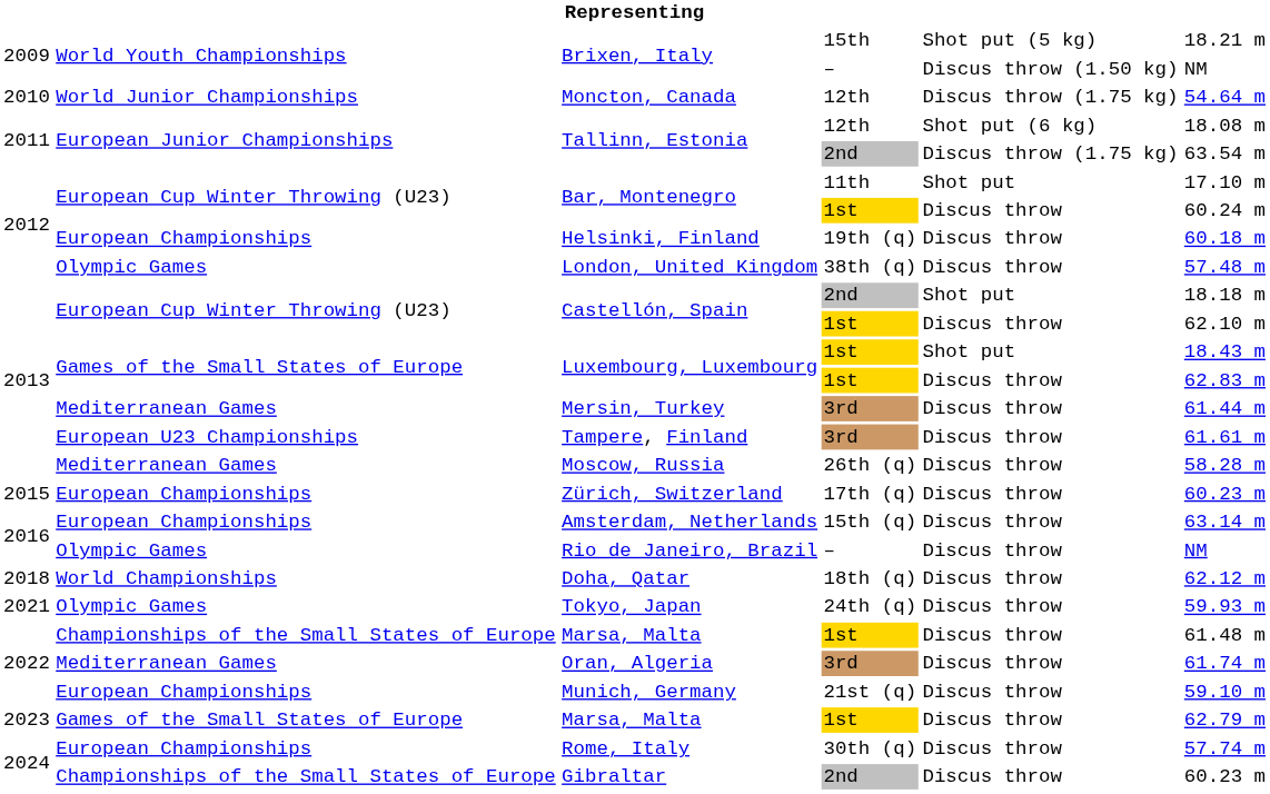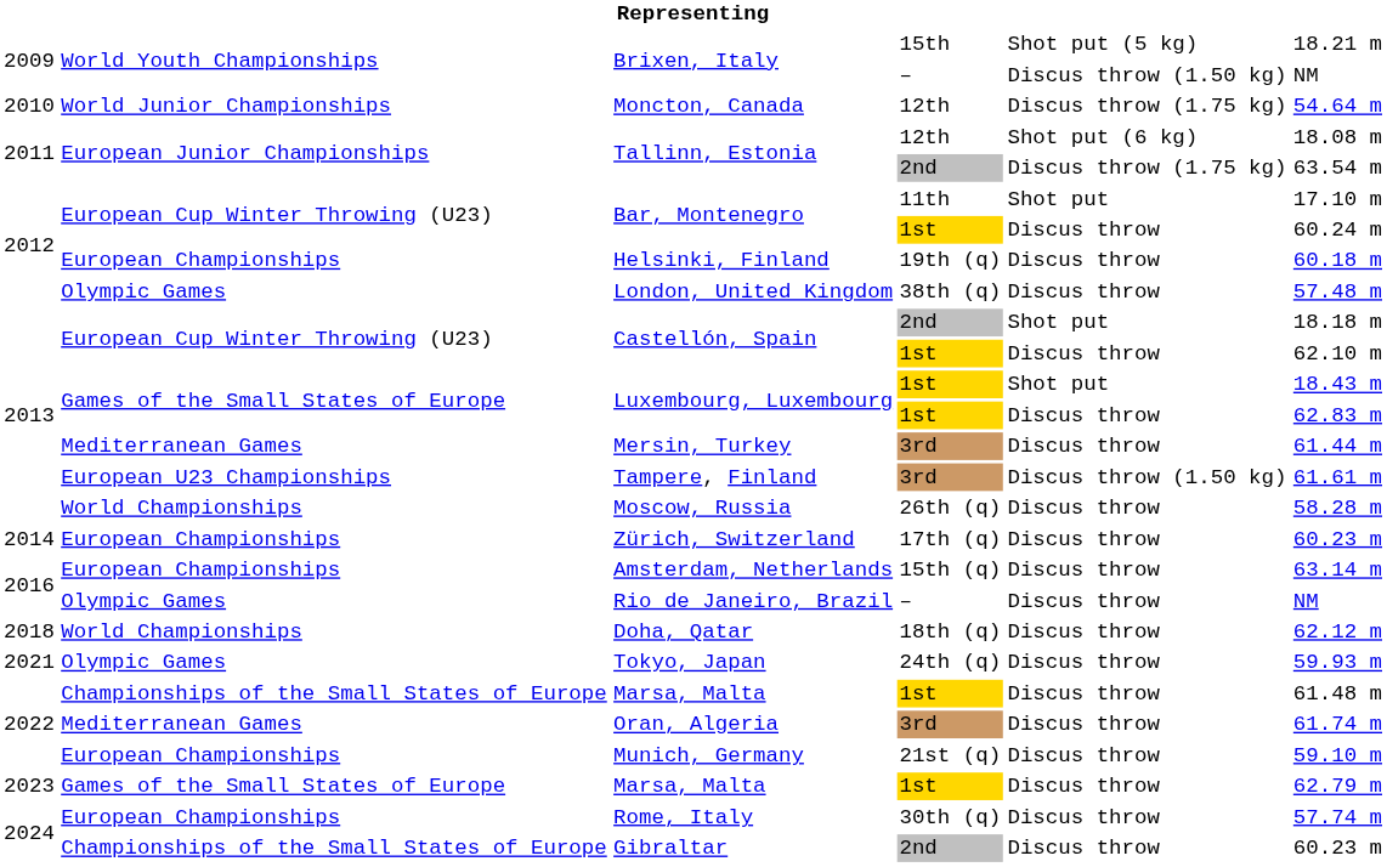 <table>
 <tr>
 <th colspan="6">Representing </th>
 </tr>
 <tr>
 <td rowspan=2>2009</td>
 <td rowspan=2><a href='#'>World Youth Championships</a></td>
 <td rowspan=2><a href='#'>Brixen, Italy</a></td>
 <td>15th</td>
 <td>Shot put (5 kg)</td>
 <td>18.21 m</td>
 </tr>
 <tr>
 <td>–</td>
 <td>Discus throw (1.50 kg)</td>
 <td>NM</td>
 </tr>
 <tr>
 <td>2010</td>
 <td><a href='#'>World Junior Championships</a></td>
 <td><a href='#'>Moncton, Canada</a></td>
 <td>12th</td>
 <td>Discus throw (1.75 kg)</td>
 <td><a href='#'>54.64 m</a></td>
 </tr>
 <tr>
 <td rowspan=2>2011</td>
 <td rowspan=2><a href='#'>European Junior Championships</a></td>
 <td rowspan=2><a href='#'>Tallinn, Estonia</a></td>
 <td>12th</td>
 <td>Shot put (6 kg)</td>
 <td>18.08 m</td>
 </tr>
 <tr>
 <td bgcolor=silver>2nd</td>
 <td>Discus throw (1.75 kg)</td>
 <td>63.54 m</td>
 </tr>
 <tr>
 <td rowspan=4>2012</td>
 <td rowspan=2><a href='#'>European Cup Winter Throwing</a> (U23)</td>
 <td rowspan=2><a href='#'>Bar, Montenegro</a></td>
 <td>11th</td>
 <td>Shot put</td>
 <td>17.10 m</td>
 </tr>
 <tr>
 <td bgcolor=gold>1st</td>
 <td>Discus throw</td>
 <td>60.24 m</td>
 </tr>
 <tr>
 <td><a href='#'>European Championships</a></td>
 <td><a href='#'>Helsinki, Finland</a></td>
 <td>19th (q)</td>
 <td>Discus throw</td>
 <td><a href='#'>60.18 m</a></td>
 </tr>
 <tr>
 <td><a href='#'>Olympic Games</a></td>
 <td><a href='#'>London, United Kingdom</a></td>
 <td>38th (q)</td>
 <td>Discus throw</td>
 <td><a href='#'>57.48 m</a></td>
 </tr>
 <tr>
 <td rowspan=7>2013</td>
 <td rowspan=2><a href='#'>European Cup Winter Throwing</a> (U23)</td>
 <td rowspan=2><a href='#'>Castellón, Spain</a></td>
 <td bgcolor=silver>2nd</td>
 <td>Shot put</td>
 <td>18.18 m</td>
 </tr>
 <tr>
 <td bgcolor=gold>1st</td>
 <td>Discus throw</td>
 <td>62.10 m</td>
 </tr>
 <tr>
 <td rowspan=2><a href='#'>Games of the Small States of Europe</a></td>
 <td rowspan=2><a href='#'>Luxembourg, Luxembourg</a></td>
 <td bgcolor=gold>1st</td>
 <td>Shot put</td>
 <td><a href='#'>18.43 m</a></td>
 </tr>
 <tr>
 <td bgcolor=gold>1st</td>
 <td>Discus throw</td>
 <td><a href='#'>62.83 m</a></td>
 </tr>
 <tr>
 <td><a href='#'>Mediterranean Games</a></td>
 <td><a href='#'>Mersin, Turkey</a></td>
 <td bgcolor=cc9966>3rd</td>
 <td>Discus throw</td>
 <td><a href='#'>61.44 m</a></td>
 </tr>
 <tr>
 <td><a href='#'>European U23 Championships</a></td>
 <td><a href='#'>Tampere</a>, <a href='#'>Finland</a></td>
 <td bgcolor=cc9966>3rd</td>
-<td>Discus throw</td>
+<td>Discus throw (1.50 kg)</td>
 <td><a href='#'>61.61 m</a></td>
 </tr>
 <tr>
-<td><a href='#'>Mediterranean Games</a></td>
+<td><a href='#'>World Championships</a></td>
 <td><a href='#'>Moscow, Russia</a></td>
 <td>26th (q)</td>
 <td>Discus throw</td>
 <td><a href='#'>58.28 m</a></td>
 </tr>
 <tr>
-<td>2015</td>
+<td>2014</td>
 <td><a href='#'>European Championships</a></td>
 <td><a href='#'>Zürich, Switzerland</a></td>
 <td>17th (q)</td>
 <td>Discus throw</td>
 <td><a href='#'>60.23 m</a></td>
 </tr>
 <tr>
 <td rowspan=2>2016</td>
 <td><a href='#'>European Championships</a></td>
 <td><a href='#'>Amsterdam, Netherlands</a></td>
 <td>15th (q)</td>
 <td>Discus throw</td>
 <td><a href='#'>63.14 m</a></td>
 </tr>
 <tr>
 <td><a href='#'>Olympic Games</a></td>
 <td><a href='#'>Rio de Janeiro, Brazil</a></td>
 <td>–</td>
 <td>Discus throw</td>
 <td><a href='#'>NM</a></td>
 </tr>
 <tr>
 <td>2018</td>
 <td><a href='#'>World Championships</a></td>
 <td><a href='#'>Doha, Qatar</a></td>
 <td>18th (q)</td>
 <td>Discus throw</td>
 <td><a href='#'>62.12 m</a></td>
 </tr>
 <tr>
 <td>2021</td>
 <td><a href='#'>Olympic Games</a></td>
 <td><a href='#'>Tokyo, Japan</a></td>
 <td>24th (q)</td>
 <td>Discus throw</td>
 <td><a href='#'>59.93 m</a></td>
 </tr>
 <tr>
 <td rowspan=3>2022</td>
 <td><a href='#'>Championships of the Small States of Europe</a></td>
 <td><a href='#'>Marsa, Malta</a></td>
 <td bgcolor=gold>1st</td>
 <td>Discus throw</td>
 <td>61.48 m</td>
 </tr>
 <tr>
 <td><a href='#'>Mediterranean Games</a></td>
 <td><a href='#'>Oran, Algeria</a></td>
 <td bgcolor=cc9966>3rd</td>
 <td>Discus throw</td>
 <td><a href='#'>61.74 m</a></td>
 </tr>
 <tr>
 <td><a href='#'>European Championships</a></td>
 <td><a href='#'>Munich, Germany</a></td>
 <td>21st (q)</td>
 <td>Discus throw</td>
 <td><a href='#'>59.10 m</a></td>
 </tr>
 <tr>
 <td>2023</td>
 <td><a href='#'>Games of the Small States of Europe</a></td>
 <td><a href='#'>Marsa, Malta</a></td>
 <td bgcolor=gold>1st</td>
 <td>Discus throw</td>
 <td><a href='#'>62.79 m</a></td>
 </tr>
 <tr>
 <td rowspan=2>2024</td>
 <td><a href='#'>European Championships</a></td>
 <td><a href='#'>Rome, Italy</a></td>
 <td>30th (q)</td>
 <td>Discus throw</td>
 <td><a href='#'>57.74 m</a></td>
 </tr>
 <tr>
 <td><a href='#'>Championships of the Small States of Europe</a></td>
 <td><a href='#'>Gibraltar</a></td>
 <td bgcolor=silver>2nd</td>
 <td>Discus throw</td>
 <td>60.23 m</td>
 </tr>
 </table>
